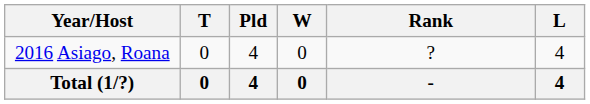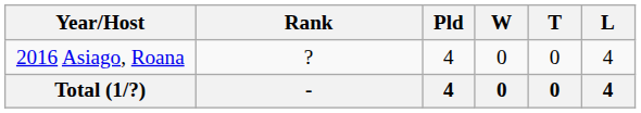 <table class="wikitable" style="text-align: center;font-size:90%;">
 <tr>
 <th width=125>Year/Host</th>
-<th width=30>T</th>
+<th width=150>Rank</th>
 <th width=30>Pld</th>
 <th width=30>W</th>
-<th width=150>Rank</th>
+<th width=30>T</th>
 <th width=30>L</th>
 </tr>
 <tr>
 <td> <a href='#'>2016</a> <a href='#'>Asiago</a>, <a href='#'>Roana</a></td>
-<td>0</td>
+<td>?</td>
 <td>4</td>
 <td>0</td>
-<td>?</td>
+<td>0</td>
 <td>4</td>
 </tr>
 <tr>
 <th>Total (1/?)</th>
-<th>0</th>
+<th>-</th>
 <th>4</th>
 <th>0</th>
-<th>-</th>
+<th>0</th>
 <th>4</th>
 </tr>
 </table>
